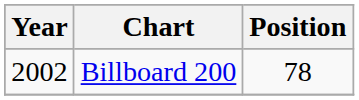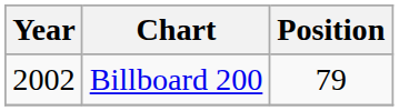 <table class="wikitable">
 <tr>
 <th>Year</th>
 <th>Chart</th>
 <th>Position</th>
 </tr>
 <tr>
 <td>2002</td>
 <td><a href='#'>Billboard 200</a></td>
-<td align="center">78</td>
+<td align="center">79</td>
 </tr>
 <tr>
 </tr>
 </table>
